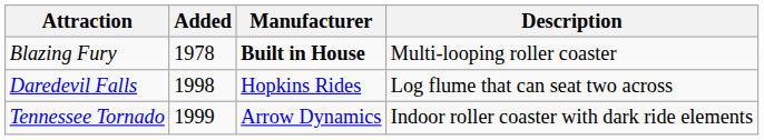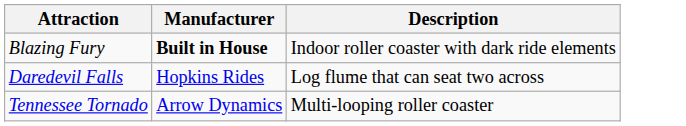 <table class="wikitable sortable">
 <tr>
 <th scope="col">Attraction</th>
-<th scope="col">Added</th>
 <th scope="col">Manufacturer</th>
 <th scope="col" class="unsortable">Description</th>
 </tr>
 <tr>
 <td><em>Blazing Fury</em></td>
-<td>1978</td>
 <td><strong>Built in House</strong></td>
-<td>Multi-looping roller coaster</td>
+<td>Indoor roller coaster with dark ride elements</td>
 </tr>
 <tr>
 <td><em><a href='#'>Daredevil Falls</a></em></td>
-<td>1998</td>
 <td><a href='#'>Hopkins Rides</a></td>
 <td>Log flume that can seat two across</td>
 </tr>
 <tr>
 <td><em><a href='#'>Tennessee Tornado</a></em></td>
-<td>1999</td>
 <td><a href='#'>Arrow Dynamics</a></td>
-<td>Indoor roller coaster with dark ride elements</td>
+<td>Multi-looping roller coaster</td>
 </tr>
 </table>
